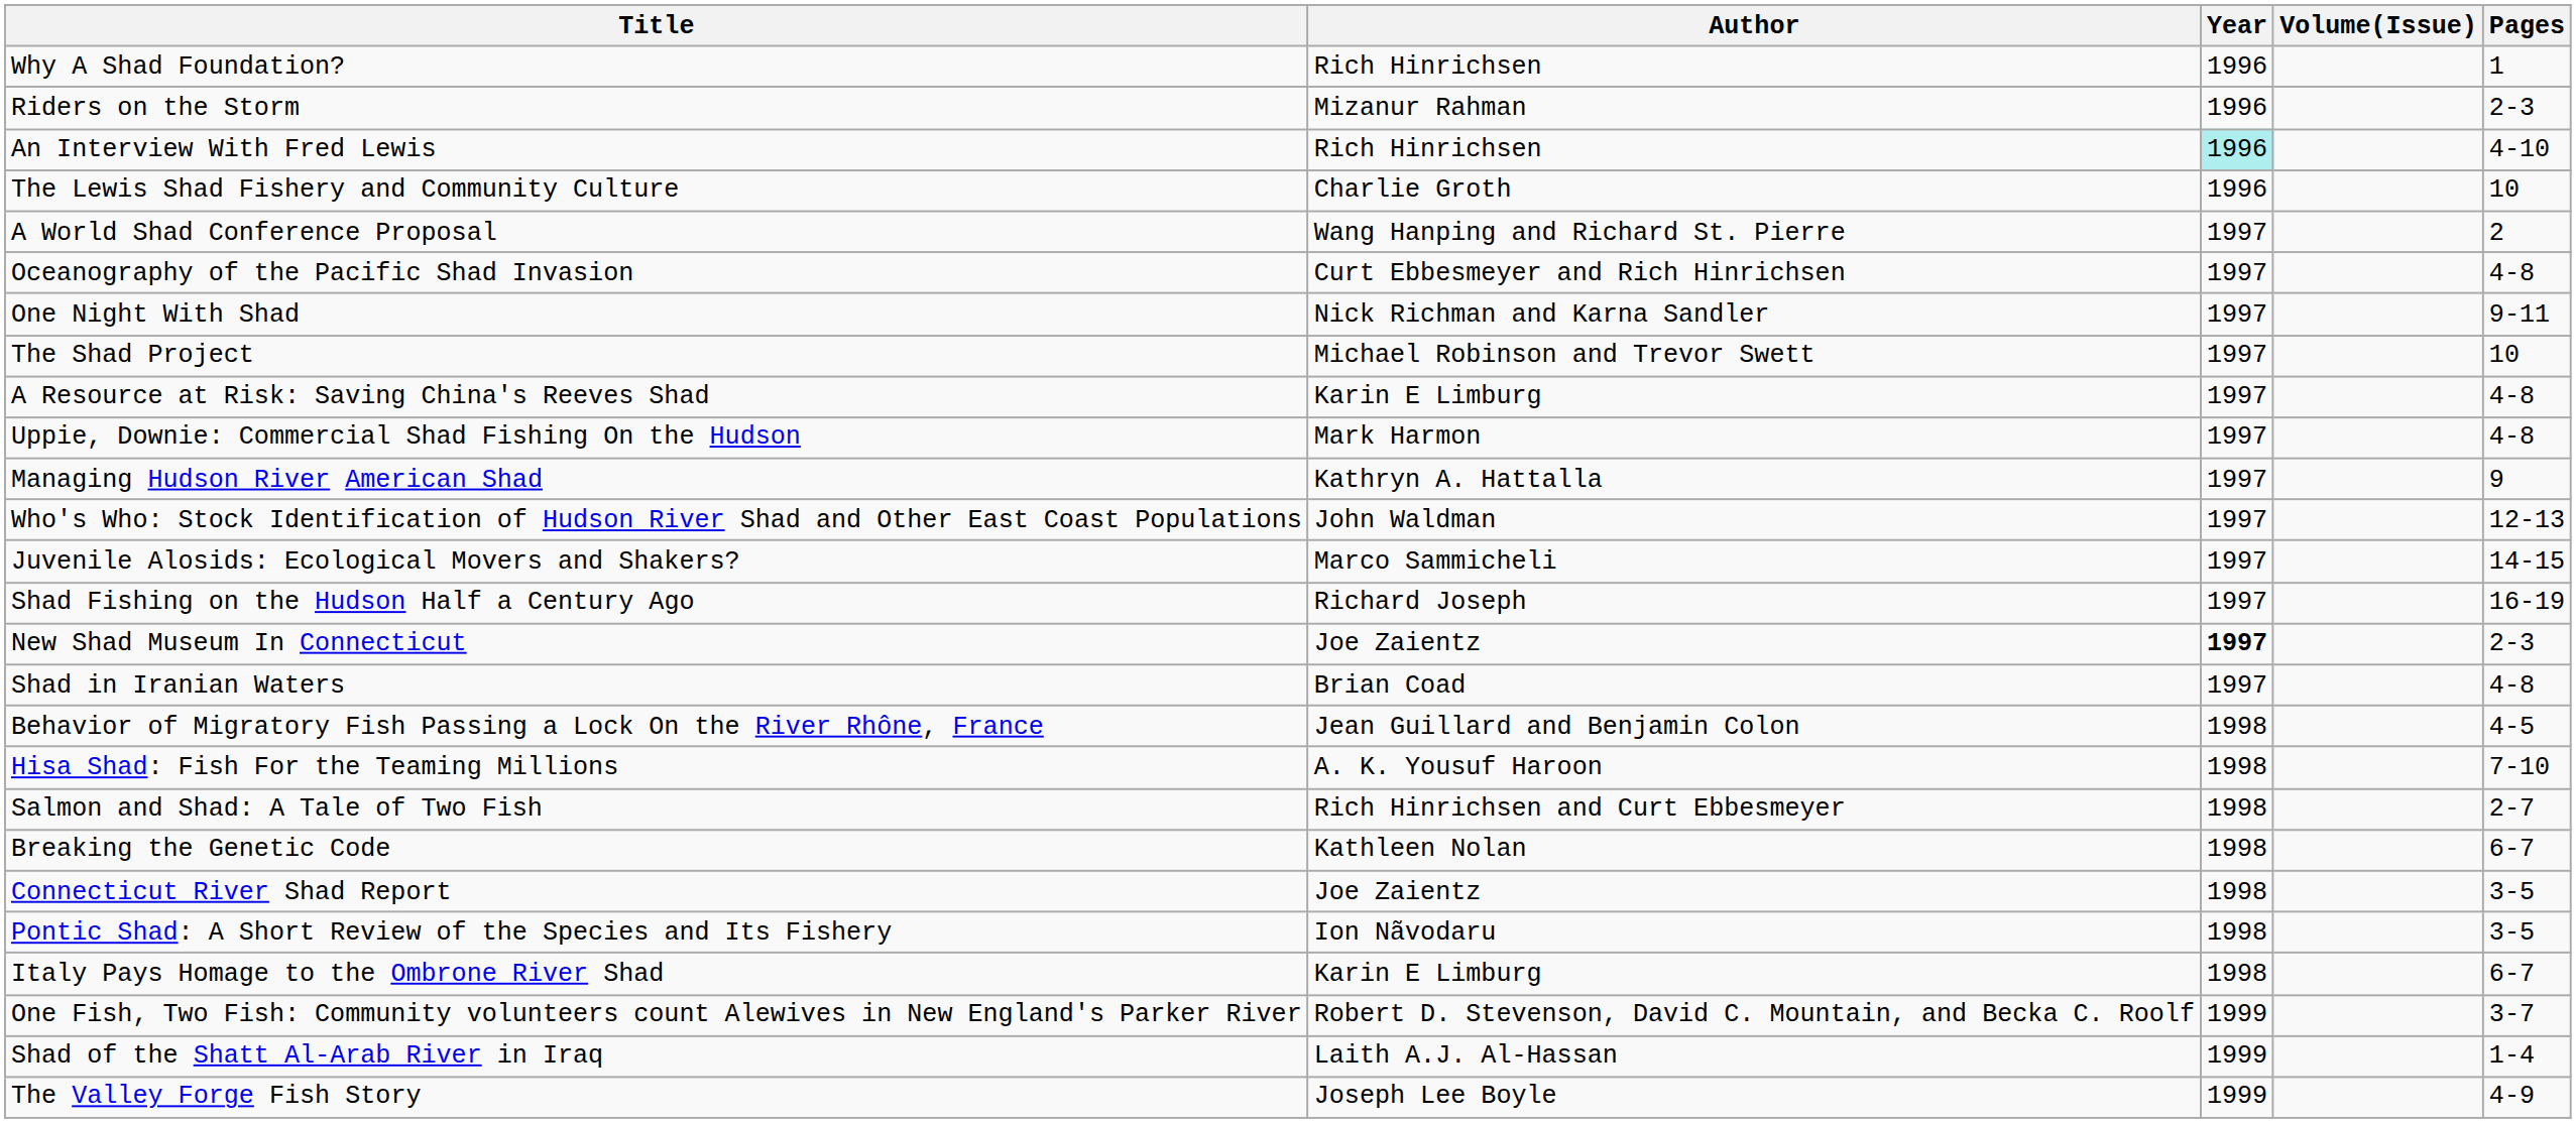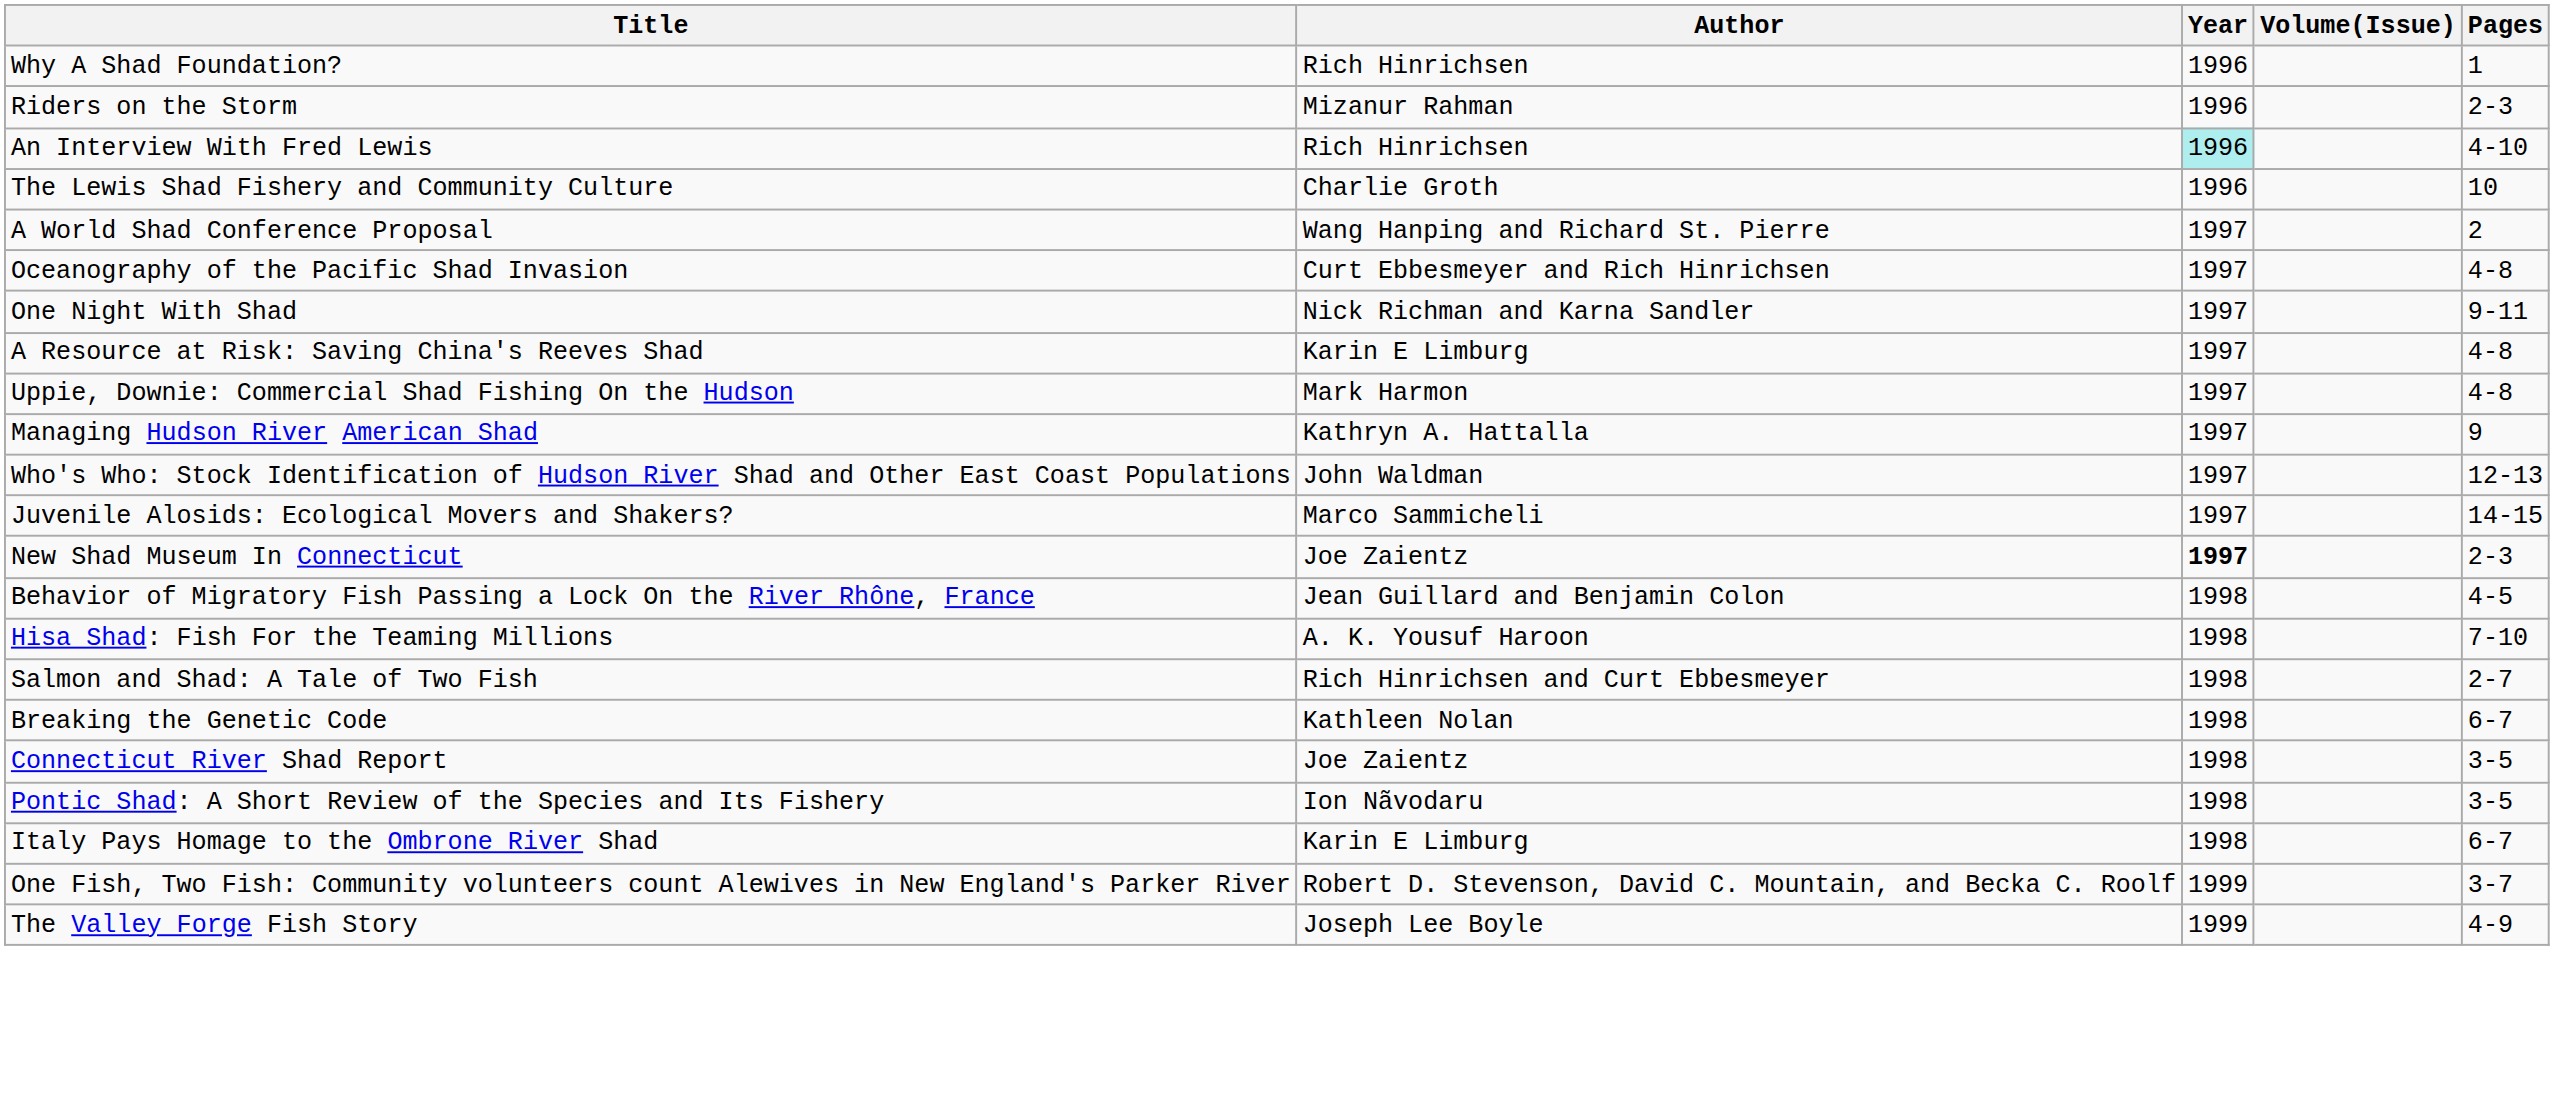 <table class="wikitable">
 <tr>
 <th>Title</th>
 <th>Author</th>
 <th>Year</th>
 <th>Volume(Issue)</th>
 <th>Pages</th>
 </tr>
 <tr>
 <td>Why A Shad Foundation?</td>
 <td>Rich Hinrichsen</td>
 <td>1996</td>
 <td></td>
 <td>1</td>
 </tr>
 <tr>
 <td>Riders on the Storm</td>
 <td>Mizanur Rahman</td>
 <td>1996</td>
 <td></td>
 <td>2-3</td>
 </tr>
 <tr>
 <td>An Interview With Fred Lewis</td>
 <td>Rich Hinrichsen</td>
 <td style="background: paleturquoise;">1996</td>
 <td></td>
 <td>4-10</td>
 </tr>
 <tr>
 <td>The Lewis Shad Fishery and Community Culture</td>
 <td>Charlie Groth</td>
 <td>1996</td>
 <td></td>
 <td>10</td>
 </tr>
 <tr>
 <td>A World Shad Conference Proposal</td>
 <td>Wang Hanping and Richard St. Pierre</td>
 <td>1997</td>
 <td></td>
 <td>2</td>
 </tr>
 <tr>
 <td>Oceanography of the Pacific Shad Invasion</td>
 <td>Curt Ebbesmeyer and Rich Hinrichsen</td>
 <td>1997</td>
 <td></td>
 <td>4-8</td>
 </tr>
 <tr>
 <td>One Night With Shad</td>
 <td>Nick Richman and Karna Sandler</td>
 <td>1997</td>
 <td></td>
 <td>9-11</td>
 </tr>
 <tr>
-<td>The Shad Project</td>
-<td>Michael Robinson and Trevor Swett</td>
-<td>1997</td>
-<td></td>
-<td>10</td>
-</tr>
-<tr>
 <td>A Resource at Risk: Saving China's Reeves Shad</td>
 <td>Karin E Limburg</td>
 <td>1997</td>
 <td></td>
 <td>4-8</td>
 </tr>
 <tr>
 <td>Uppie, Downie: Commercial Shad Fishing On the <a href='#'>Hudson</a></td>
 <td>Mark Harmon</td>
 <td>1997</td>
 <td></td>
 <td>4-8</td>
 </tr>
 <tr>
 <td>Managing <a href='#'>Hudson River</a> <a href='#'>American Shad</a></td>
 <td>Kathryn A. Hattalla</td>
 <td>1997</td>
 <td></td>
 <td>9</td>
 </tr>
 <tr>
 <td>Who's Who: Stock Identification of <a href='#'>Hudson River</a> Shad and Other East Coast Populations</td>
 <td>John Waldman</td>
 <td>1997</td>
 <td></td>
 <td>12-13</td>
 </tr>
 <tr>
 <td>Juvenile Alosids: Ecological Movers and Shakers?</td>
 <td>Marco Sammicheli</td>
 <td>1997</td>
 <td></td>
 <td>14-15</td>
 </tr>
 <tr>
-<td>Shad Fishing on the <a href='#'>Hudson</a> Half a Century Ago</td>
-<td>Richard Joseph</td>
-<td>1997</td>
-<td></td>
-<td>16-19</td>
-</tr>
-<tr>
 <td>New Shad Museum In <a href='#'>Connecticut</a></td>
 <td>Joe Zaientz</td>
 <td><strong>1997</strong></td>
 <td></td>
 <td>2-3</td>
-</tr>
-<tr>
-<td>Shad in Iranian Waters</td>
-<td>Brian Coad</td>
-<td>1997</td>
-<td></td>
-<td>4-8</td>
 </tr>
 <tr>
 <td>Behavior of Migratory Fish Passing a Lock On the <a href='#'>River Rhône</a>, <a href='#'>France</a></td>
 <td>Jean Guillard and Benjamin Colon</td>
 <td>1998</td>
 <td></td>
 <td>4-5</td>
 </tr>
 <tr>
 <td><a href='#'>Hisa Shad</a>: Fish For the Teaming Millions</td>
 <td>A. K. Yousuf Haroon</td>
 <td>1998</td>
 <td></td>
 <td>7-10</td>
 </tr>
 <tr>
 <td>Salmon and Shad: A Tale of Two Fish</td>
 <td>Rich Hinrichsen and Curt Ebbesmeyer</td>
 <td>1998</td>
 <td></td>
 <td>2-7</td>
 </tr>
 <tr>
 <td>Breaking the Genetic Code</td>
 <td>Kathleen Nolan</td>
 <td>1998</td>
 <td></td>
 <td>6-7</td>
 </tr>
 <tr>
 <td><a href='#'>Connecticut River</a> Shad Report</td>
 <td>Joe Zaientz</td>
 <td>1998</td>
 <td></td>
 <td>3-5</td>
 </tr>
 <tr>
 <td><a href='#'>Pontic Shad</a>: A Short Review of the Species and Its Fishery</td>
 <td>Ion Nãvodaru</td>
 <td>1998</td>
 <td></td>
 <td>3-5</td>
 </tr>
 <tr>
 <td>Italy Pays Homage to the <a href='#'>Ombrone River</a> Shad</td>
 <td>Karin E Limburg</td>
 <td>1998</td>
 <td></td>
 <td>6-7</td>
 </tr>
 <tr>
 <td>One Fish, Two Fish: Community volunteers count Alewives in New England's Parker River</td>
 <td>Robert D. Stevenson, David C. Mountain, and Becka C. Roolf</td>
 <td>1999</td>
 <td></td>
 <td>3-7</td>
 </tr>
 <tr>
-<td>Shad of the <a href='#'>Shatt Al-Arab River</a> in Iraq</td>
-<td>Laith A.J. Al-Hassan</td>
-<td>1999</td>
-<td></td>
-<td>1-4</td>
-</tr>
-<tr>
 <td>The <a href='#'>Valley Forge</a> Fish Story</td>
 <td>Joseph Lee Boyle</td>
 <td>1999</td>
 <td></td>
 <td>4-9</td>
 </tr>
 </table>
